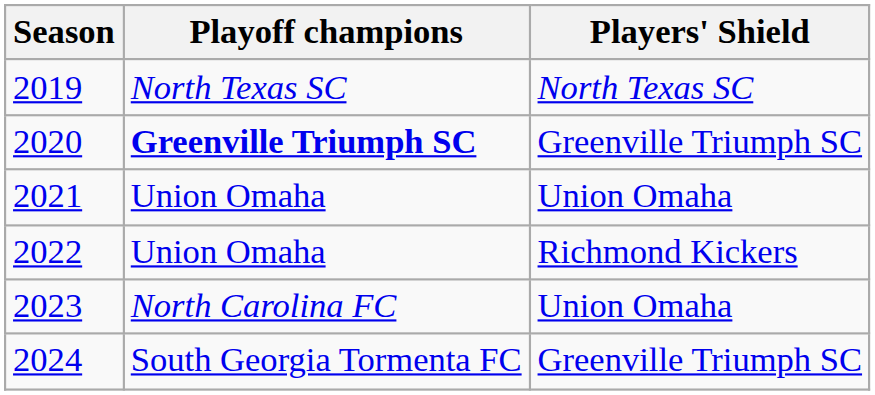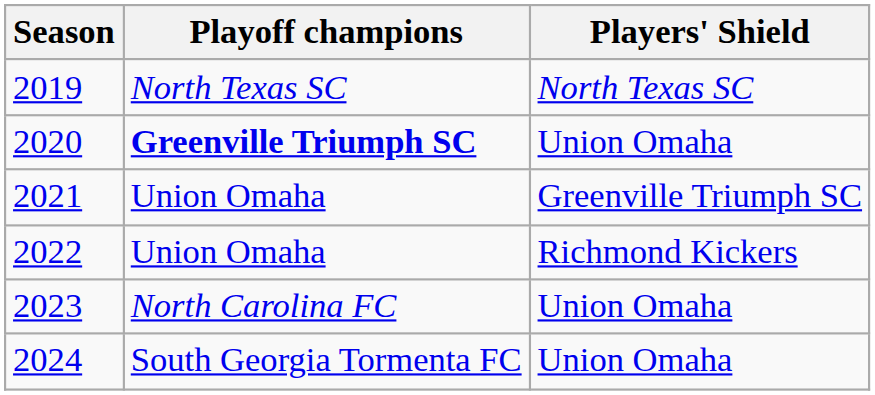 <table class="wikitable">
 <tr>
 <th>Season</th>
 <th>Playoff champions</th>
 <th>Players' Shield</th>
 </tr>
 <tr>
 <td><a href='#'>2019</a></td>
 <td><em><a href='#'>North Texas SC</a></em></td>
 <td><em><a href='#'>North Texas SC</a></em></td>
 </tr>
 <tr>
 <td><a href='#'>2020</a></td>
 <td><strong><a href='#'>Greenville Triumph SC</a></strong></td>
-<td><a href='#'>Greenville Triumph SC</a></td>
+<td><a href='#'>Union Omaha</a></td>
 </tr>
 <tr>
 <td><a href='#'>2021</a></td>
 <td><a href='#'>Union Omaha</a></td>
-<td><a href='#'>Union Omaha</a></td>
+<td><a href='#'>Greenville Triumph SC</a></td>
 </tr>
 <tr>
 <td><a href='#'>2022</a></td>
 <td><a href='#'>Union Omaha</a></td>
 <td><a href='#'>Richmond Kickers</a></td>
 </tr>
 <tr>
 <td><a href='#'>2023</a></td>
 <td><em><a href='#'>North Carolina FC</a></em></td>
 <td><a href='#'>Union Omaha</a></td>
 </tr>
 <tr>
 <td><a href='#'>2024</a></td>
 <td><a href='#'>South Georgia Tormenta FC</a></td>
-<td><a href='#'>Greenville Triumph SC</a></td>
+<td><a href='#'>Union Omaha</a></td>
 </tr>
 </table>
